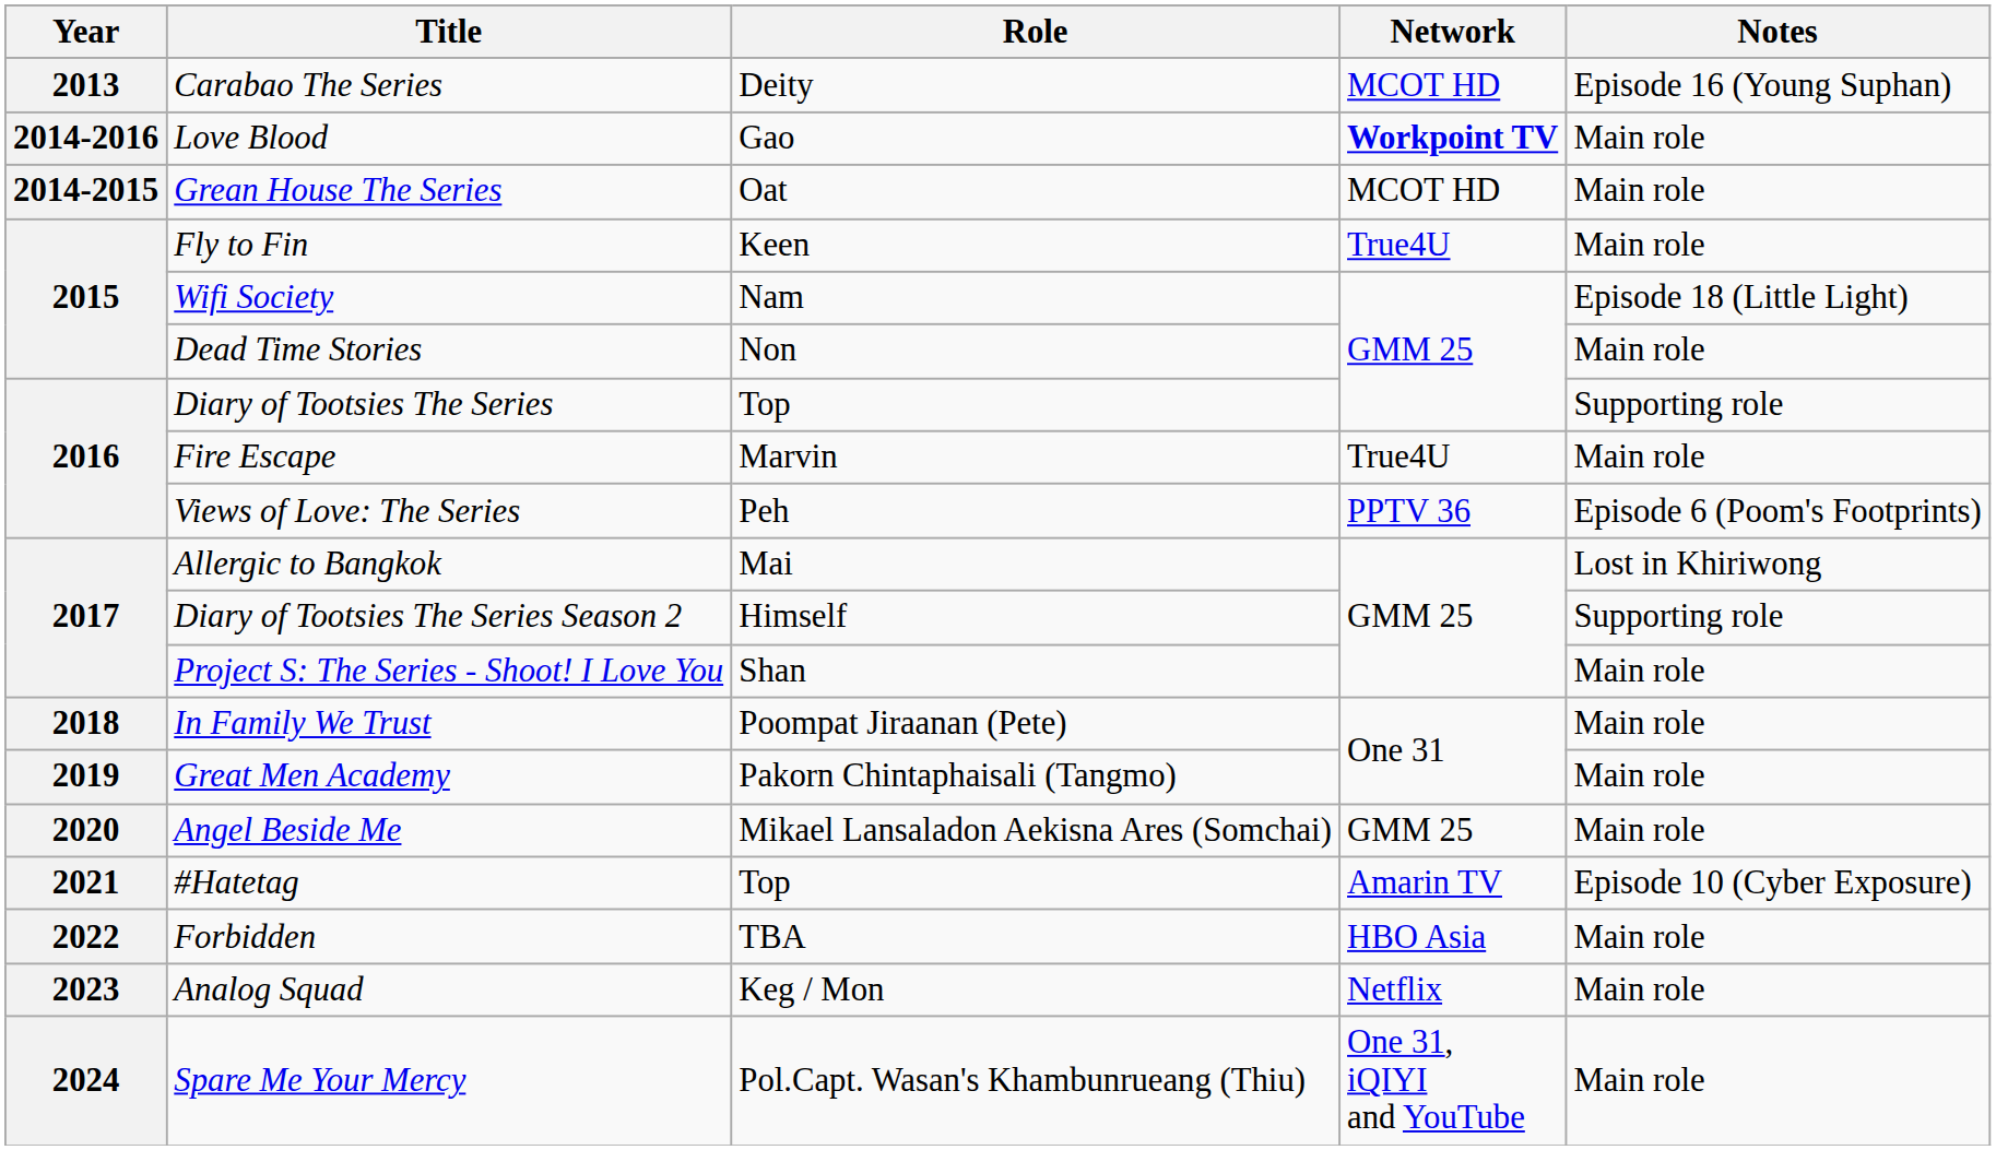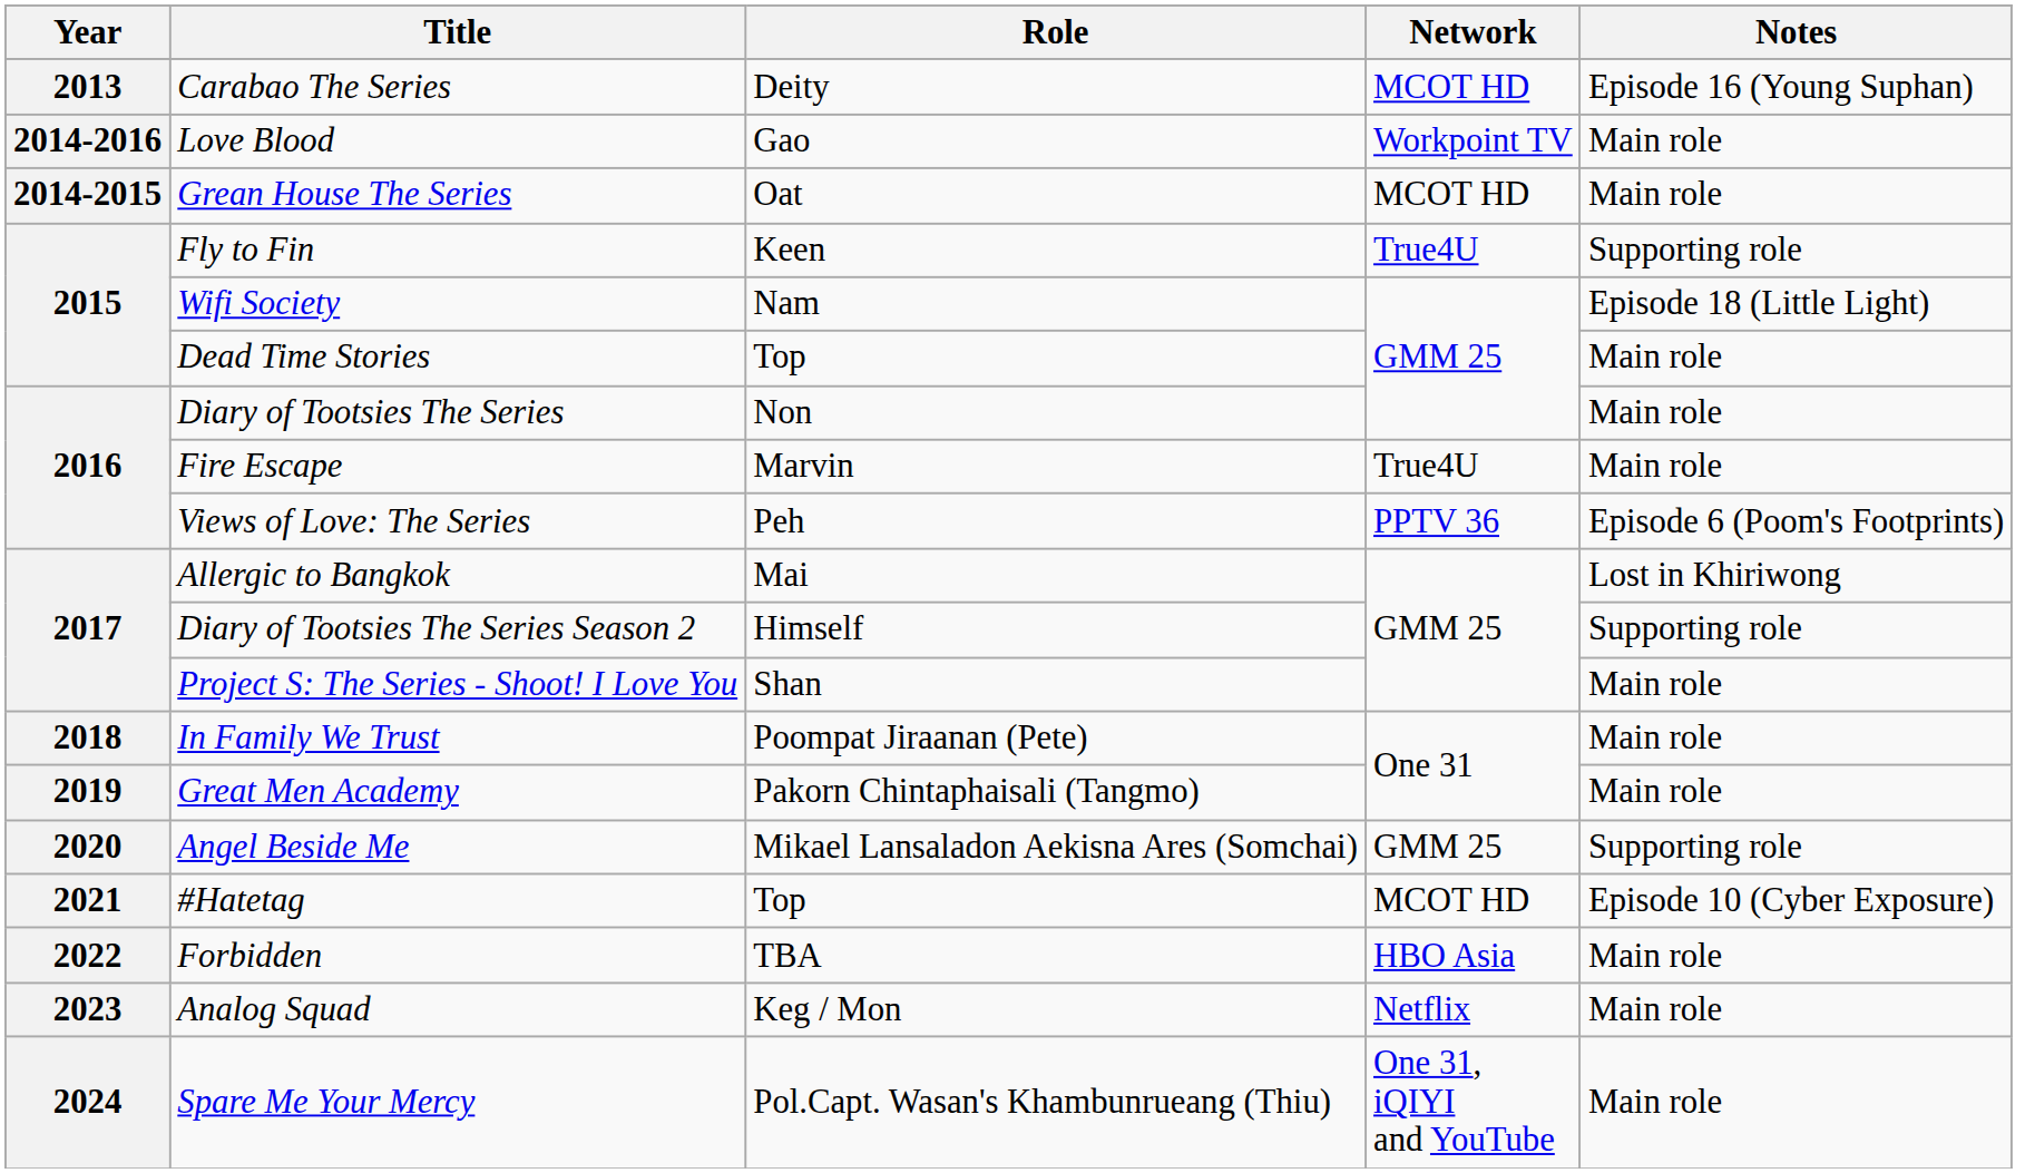 <table class="wikitable plainrowheaders sortable">
 <tr>
 <th scope="col">Year</th>
 <th scope="col">Title</th>
 <th scope="col">Role</th>
 <th scope="col">Network</th>
 <th class="unsortable">Notes</th>
 </tr>
 <tr>
 <th scope="row">2013</th>
 <td><em>Carabao The Series</em></td>
 <td>Deity</td>
 <td><a href='#'>MCOT HD</a></td>
 <td>Episode 16 (Young Suphan)</td>
 </tr>
 <tr>
 <th scope="row">2014-2016</th>
 <td><em>Love Blood</em></td>
 <td>Gao</td>
-<td><strong><a href='#'>Workpoint TV</a></strong></td>
+<td><a href='#'>Workpoint TV</a></td>
 <td>Main role</td>
 </tr>
 <tr>
 <th scope="row">2014-2015</th>
 <td><em><a href='#'>Grean House The Series</a></em></td>
 <td>Oat</td>
 <td>MCOT HD</td>
 <td>Main role</td>
 </tr>
 <tr>
 <th scope="row"; rowspan="3">2015</th>
 <td><em>Fly to Fin</em></td>
 <td>Keen</td>
 <td><a href='#'>True4U</a></td>
-<td>Main role</td>
+<td>Supporting role</td>
 </tr>
 <tr>
 <td><em><a href='#'>Wifi Society</a></em></td>
 <td>Nam</td>
 <td rowspan="3"><a href='#'>GMM 25</a></td>
 <td>Episode 18 (Little Light)</td>
 </tr>
 <tr>
 <td><em>Dead Time Stories</em></td>
-<td>Non</td>
+<td>Top</td>
 <td>Main role</td>
 </tr>
 <tr>
 <th scope="row"; rowspan="3">2016</th>
 <td><em>Diary of Tootsies The Series</em></td>
-<td>Top</td>
-<td>Supporting role</td>
+<td>Non</td>
+<td>Main role</td>
 </tr>
 <tr>
 <td><em>Fire Escape</em></td>
 <td>Marvin</td>
 <td>True4U</td>
 <td>Main role</td>
 </tr>
 <tr>
 <td><em>Views of Love: The Series</em></td>
 <td>Peh</td>
 <td><a href='#'>PPTV 36</a></td>
 <td>Episode 6 (Poom's Footprints)</td>
 </tr>
 <tr>
 <th scope="row"; rowspan="3">2017</th>
 <td><em>Allergic to Bangkok</em></td>
 <td>Mai</td>
 <td rowspan="3">GMM 25</td>
 <td>Lost in Khiriwong</td>
 </tr>
 <tr>
 <td><em>Diary of Tootsies The Series Season 2</em></td>
 <td>Himself</td>
 <td>Supporting role</td>
 </tr>
 <tr>
 <td><em><a href='#'>Project S: The Series - Shoot! I Love You</a></em></td>
 <td>Shan</td>
 <td>Main role</td>
 </tr>
 <tr>
 <th scope="row">2018</th>
 <td><em><a href='#'>In Family We Trust</a></em></td>
 <td>Poompat Jiraanan (Pete)</td>
 <td rowspan="2">One 31</td>
 <td>Main role</td>
 </tr>
 <tr>
 <th scope="row">2019</th>
 <td><em><a href='#'>Great Men Academy</a></em></td>
 <td>Pakorn Chintaphaisali (Tangmo)</td>
 <td>Main role</td>
 </tr>
 <tr>
 <th scope="row">2020</th>
 <td><em><a href='#'>Angel Beside Me</a></em></td>
 <td>Mikael Lansaladon Aekisna Ares (Somchai)</td>
 <td>GMM 25</td>
-<td>Main role</td>
+<td>Supporting role</td>
 </tr>
 <tr>
 <th scope="row">2021</th>
 <td><em>#Hatetag</em></td>
 <td>Top</td>
-<td><a href='#'>Amarin TV</a></td>
+<td>MCOT HD</td>
 <td>Episode 10 (Cyber Exposure)</td>
 </tr>
 <tr>
 <th scope="row">2022</th>
 <td><em>Forbidden</em></td>
 <td>TBA</td>
 <td><a href='#'>HBO Asia</a></td>
 <td>Main role</td>
 </tr>
 <tr>
 <th scope="row">2023</th>
 <td><em>Analog Squad</em></td>
 <td>Keg / Mon</td>
 <td><a href='#'>Netflix</a></td>
 <td>Main role</td>
 </tr>
 <tr>
 <th scope="row">2024</th>
 <td><em><a href='#'>Spare Me Your Mercy</a></em></td>
 <td>Pol.Capt. Wasan's Khambunrueang (Thiu)</td>
 <td><a href='#'>One 31</a>,<br><a href='#'>iQIYI</a><br>and <a href='#'>YouTube</a></td>
 <td>Main role</td>
 </tr>
 <tr>
 </tr>
 </table>
